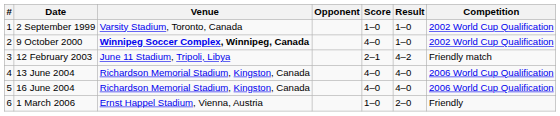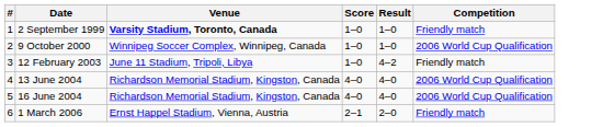 <table class="wikitable">
 <tr>
 <th>#</th>
 <th>Date</th>
 <th>Venue</th>
-<th>Opponent</th>
 <th>Score</th>
 <th>Result</th>
 <th>Competition</th>
 </tr>
 <tr>
 <td>1</td>
 <td>2 September 1999</td>
-<td><a href='#'>Varsity Stadium</a>, Toronto, Canada</td>
-<td></td>
+<td><strong><a href='#'>Varsity Stadium</a>, Toronto, Canada</strong></td>
 <td>1–0</td>
 <td>1–0</td>
-<td><a href='#'>2002 World Cup Qualification</a></td>
+<td><a href='#'>Friendly match</a></td>
 </tr>
 <tr>
 <td>2</td>
 <td>9 October 2000</td>
-<td><strong><a href='#'>Winnipeg Soccer Complex</a>, Winnipeg, Canada</strong></td>
-<td></td>
-<td>4–0</td>
+<td><a href='#'>Winnipeg Soccer Complex</a>, Winnipeg, Canada</td>
 <td>1–0</td>
-<td><a href='#'>2002 World Cup Qualification</a></td>
+<td>1–0</td>
+<td><a href='#'>2006 World Cup Qualification</a></td>
 </tr>
 <tr>
 <td>3</td>
 <td>12 February 2003</td>
 <td><a href='#'>June 11 Stadium</a>, <a href='#'>Tripoli, Libya</a></td>
-<td></td>
-<td>2–1</td>
+<td>1–0</td>
 <td>4–2</td>
 <td>Friendly match</td>
 </tr>
 <tr>
 <td>4</td>
 <td>13 June 2004</td>
 <td><a href='#'>Richardson Memorial Stadium</a>, <a href='#'>Kingston</a>, Canada</td>
-<td></td>
 <td>4–0</td>
 <td>4–0</td>
 <td><a href='#'>2006 World Cup Qualification</a></td>
 </tr>
 <tr>
 <td>5</td>
 <td>16 June 2004</td>
 <td><a href='#'>Richardson Memorial Stadium</a>, <a href='#'>Kingston</a>, Canada</td>
-<td></td>
 <td>4–0</td>
 <td>4–0</td>
 <td><a href='#'>2006 World Cup Qualification</a></td>
 </tr>
 <tr>
 <td>6</td>
 <td>1 March 2006</td>
 <td><a href='#'>Ernst Happel Stadium</a>, Vienna, Austria</td>
-<td></td>
-<td>1–0</td>
+<td>2–1</td>
 <td>2–0</td>
-<td>Friendly</td>
+<td><a href='#'>Friendly match</a></td>
 </tr>
 </table>
